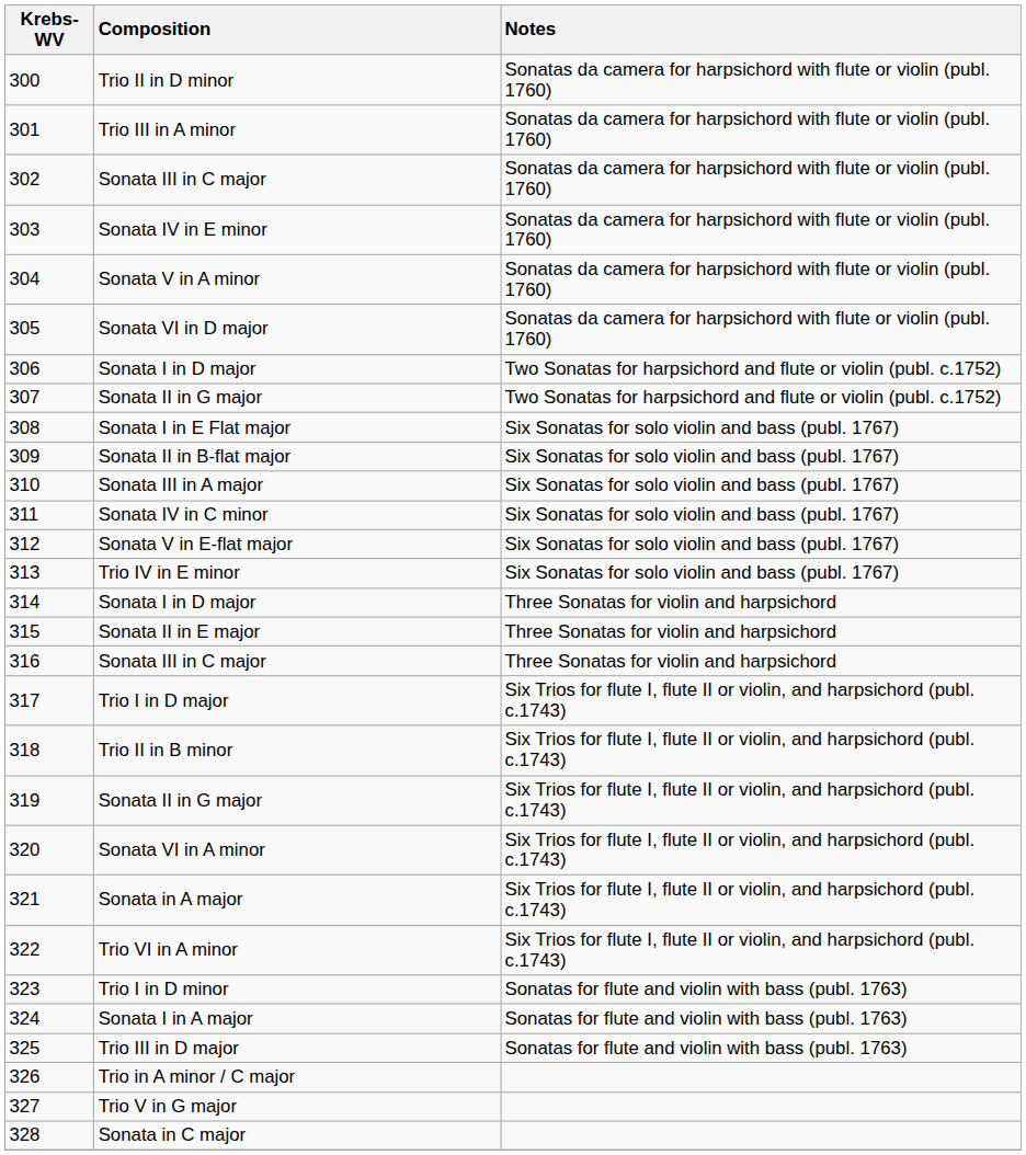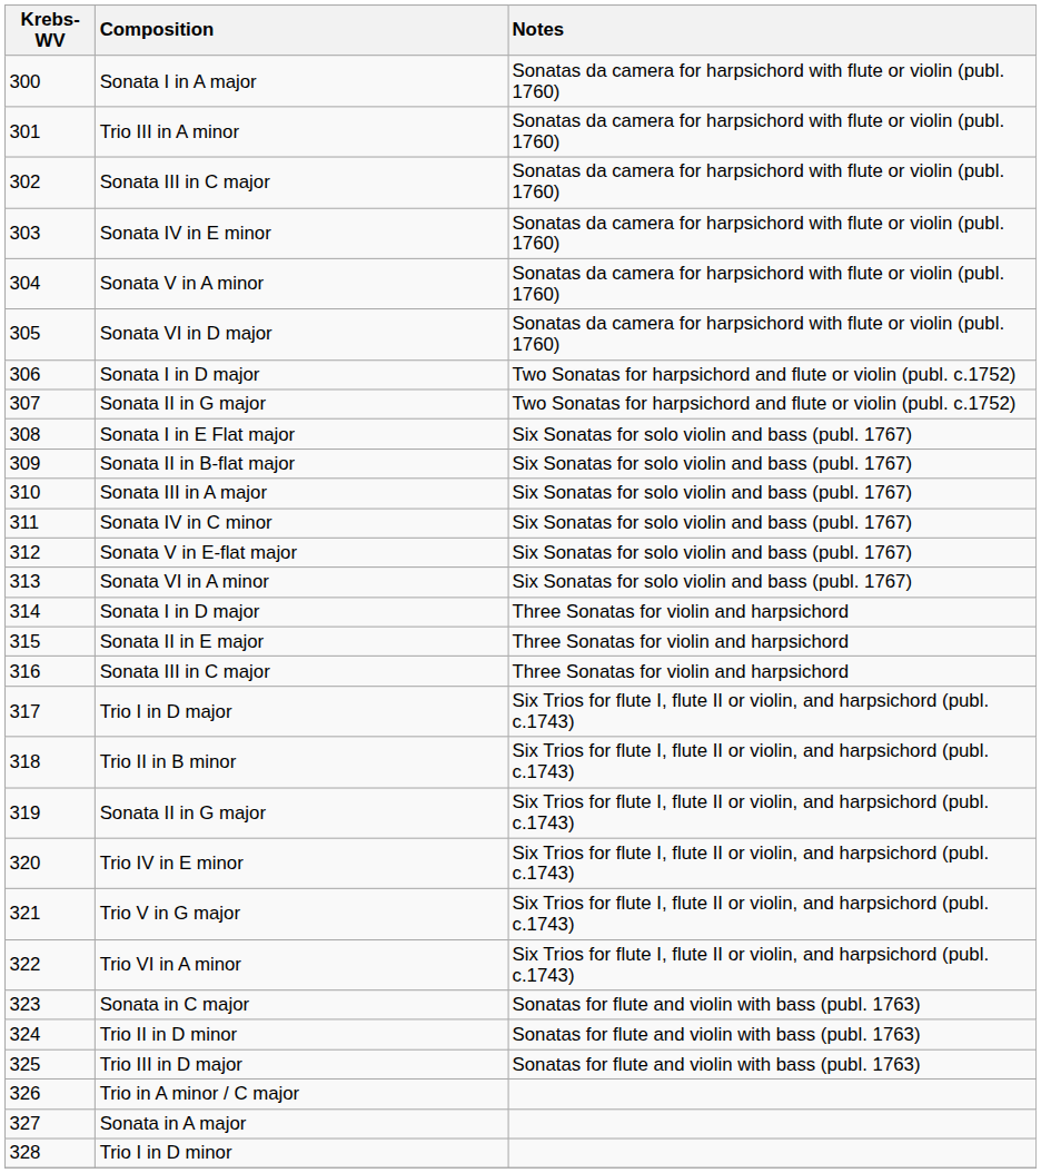 <table class="wikitable" width="100%">
 <tr>
 <th width="70">Krebs-WV</th>
 <th style="text-align: left; width: 40%">Composition</th>
 <th style="text-align: left;">Notes</th>
 </tr>
 <tr>
 <td>300</td>
-<td>Trio II in D minor</td>
+<td>Sonata I in A major</td>
 <td>Sonatas da camera for harpsichord with flute or violin (publ. 1760)</td>
 </tr>
 <tr>
 <td>301</td>
 <td>Trio III in A minor</td>
 <td>Sonatas da camera for harpsichord with flute or violin (publ. 1760)</td>
 </tr>
 <tr>
 <td>302</td>
 <td>Sonata III in C major</td>
 <td>Sonatas da camera for harpsichord with flute or violin (publ. 1760)</td>
 </tr>
 <tr>
 <td>303</td>
 <td>Sonata IV in E minor</td>
 <td>Sonatas da camera for harpsichord with flute or violin (publ. 1760)</td>
 </tr>
 <tr>
 <td>304</td>
 <td>Sonata V in A minor</td>
 <td>Sonatas da camera for harpsichord with flute or violin (publ. 1760)</td>
 </tr>
 <tr>
 <td>305</td>
 <td>Sonata VI in D major</td>
 <td>Sonatas da camera for harpsichord with flute or violin (publ. 1760)</td>
 </tr>
 <tr>
 <td>306</td>
 <td>Sonata I in D major</td>
 <td>Two Sonatas for harpsichord and flute or violin (publ. c.1752)</td>
 </tr>
 <tr>
 <td>307</td>
 <td>Sonata II in G major</td>
 <td>Two Sonatas for harpsichord and flute or violin (publ. c.1752)</td>
 </tr>
 <tr>
 <td>308</td>
 <td>Sonata I in E Flat major</td>
 <td>Six Sonatas for solo violin and bass (publ. 1767)</td>
 </tr>
 <tr>
 <td>309</td>
 <td>Sonata II in B-flat major</td>
 <td>Six Sonatas for solo violin and bass (publ. 1767)</td>
 </tr>
 <tr>
 <td>310</td>
 <td>Sonata III in A major</td>
 <td>Six Sonatas for solo violin and bass (publ. 1767)</td>
 </tr>
 <tr>
 <td>311</td>
 <td>Sonata IV in C minor</td>
 <td>Six Sonatas for solo violin and bass (publ. 1767)</td>
 </tr>
 <tr>
 <td>312</td>
 <td>Sonata V in E-flat major</td>
 <td>Six Sonatas for solo violin and bass (publ. 1767)</td>
 </tr>
 <tr>
 <td>313</td>
-<td>Trio IV in E minor</td>
+<td>Sonata VI in A minor</td>
 <td>Six Sonatas for solo violin and bass (publ. 1767)</td>
 </tr>
 <tr>
 <td>314</td>
 <td>Sonata I in D major</td>
 <td>Three Sonatas for violin and harpsichord</td>
 </tr>
 <tr>
 <td>315</td>
 <td>Sonata II in E major</td>
 <td>Three Sonatas for violin and harpsichord</td>
 </tr>
 <tr>
 <td>316</td>
 <td>Sonata III in C major</td>
 <td>Three Sonatas for violin and harpsichord</td>
 </tr>
 <tr>
 <td>317</td>
 <td>Trio I in D major</td>
 <td>Six Trios for flute I, flute II or violin, and harpsichord (publ. c.1743)</td>
 </tr>
 <tr>
 <td>318</td>
 <td>Trio II in B minor</td>
 <td>Six Trios for flute I, flute II or violin, and harpsichord (publ. c.1743)</td>
 </tr>
 <tr>
 <td>319</td>
 <td>Sonata II in G major</td>
 <td>Six Trios for flute I, flute II or violin, and harpsichord (publ. c.1743)</td>
 </tr>
 <tr>
 <td>320</td>
-<td>Sonata VI in A minor</td>
+<td>Trio IV in E minor</td>
 <td>Six Trios for flute I, flute II or violin, and harpsichord (publ. c.1743)</td>
 </tr>
 <tr>
 <td>321</td>
-<td>Sonata in A major</td>
+<td>Trio V in G major</td>
 <td>Six Trios for flute I, flute II or violin, and harpsichord (publ. c.1743)</td>
 </tr>
 <tr>
 <td>322</td>
 <td>Trio VI in A minor</td>
 <td>Six Trios for flute I, flute II or violin, and harpsichord (publ. c.1743)</td>
 </tr>
 <tr>
 <td>323</td>
-<td>Trio I in D minor</td>
+<td>Sonata in C major</td>
 <td>Sonatas for flute and violin with bass (publ. 1763)</td>
 </tr>
 <tr>
 <td>324</td>
-<td>Sonata I in A major</td>
+<td>Trio II in D minor</td>
 <td>Sonatas for flute and violin with bass (publ. 1763)</td>
 </tr>
 <tr>
 <td>325</td>
 <td>Trio III in D major</td>
 <td>Sonatas for flute and violin with bass (publ. 1763)</td>
 </tr>
 <tr>
 <td>326</td>
 <td>Trio in A minor / C major</td>
 <td></td>
 </tr>
 <tr>
 <td>327</td>
-<td>Trio V in G major</td>
+<td>Sonata in A major</td>
 <td></td>
 </tr>
 <tr>
 <td>328</td>
-<td>Sonata in C major</td>
+<td>Trio I in D minor</td>
 <td></td>
 </tr>
 <tr>
 </tr>
 </table>
